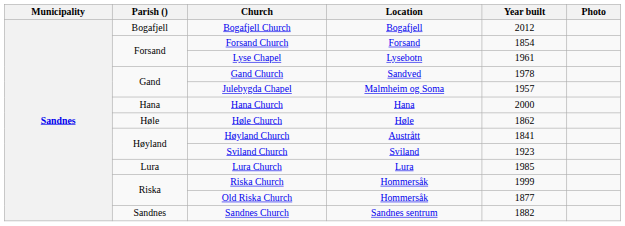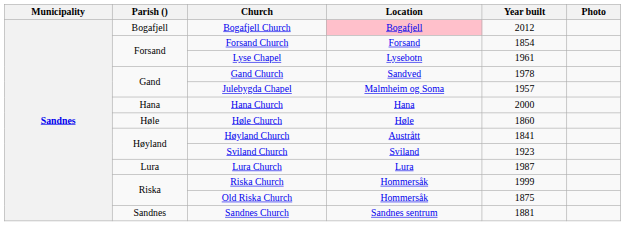 <table class="wikitable" style="text-align: center; width: 80%;">
 <tr>
 <th>Municipality</th>
 <th>Parish ()</th>
 <th>Church</th>
 <th>Location</th>
 <th>Year built</th>
 <th>Photo</th>
 </tr>
 <tr>
 <th rowspan="13"><a href='#'>Sandnes</a></th>
 <td rowspan="1">Bogafjell</td>
 <td><a href='#'>Bogafjell Church</a></td>
-<td><a href='#'>Bogafjell</a></td>
+<td style="background: pink;"><a href='#'>Bogafjell</a></td>
 <td>2012</td>
 <td></td>
 </tr>
 <tr>
 <td rowspan="2">Forsand</td>
 <td><a href='#'>Forsand Church</a></td>
 <td><a href='#'>Forsand</a></td>
 <td>1854</td>
 <td></td>
 </tr>
 <tr>
 <td><a href='#'>Lyse Chapel</a></td>
 <td><a href='#'>Lysebotn</a></td>
 <td>1961</td>
 <td></td>
 </tr>
 <tr>
 <td rowspan="2">Gand</td>
 <td><a href='#'>Gand Church</a></td>
 <td><a href='#'>Sandved</a></td>
 <td>1978</td>
 <td></td>
 </tr>
 <tr>
 <td><a href='#'>Julebygda Chapel</a></td>
 <td><a href='#'>Malmheim og Soma</a></td>
 <td>1957</td>
 <td></td>
 </tr>
 <tr>
 <td rowspan="1">Hana</td>
 <td><a href='#'>Hana Church</a></td>
 <td><a href='#'>Hana</a></td>
 <td>2000</td>
 <td></td>
 </tr>
 <tr>
 <td rowspan="1">Høle</td>
 <td><a href='#'>Høle Church</a></td>
 <td><a href='#'>Høle</a></td>
-<td>1862</td>
+<td>1860</td>
 <td></td>
 </tr>
 <tr>
 <td rowspan="2">Høyland</td>
 <td><a href='#'>Høyland Church</a></td>
 <td><a href='#'>Austrått</a></td>
 <td>1841</td>
 <td></td>
 </tr>
 <tr>
 <td><a href='#'>Sviland Church</a></td>
 <td><a href='#'>Sviland</a></td>
 <td>1923</td>
 <td></td>
 </tr>
 <tr>
 <td rowspan="1">Lura</td>
 <td><a href='#'>Lura Church</a></td>
 <td><a href='#'>Lura</a></td>
-<td>1985</td>
+<td>1987</td>
 <td></td>
 </tr>
 <tr>
 <td rowspan="2">Riska</td>
 <td><a href='#'>Riska Church</a></td>
 <td><a href='#'>Hommersåk</a></td>
 <td>1999</td>
 <td></td>
 </tr>
 <tr>
 <td><a href='#'>Old Riska Church</a></td>
 <td><a href='#'>Hommersåk</a></td>
-<td>1877</td>
+<td>1875</td>
 <td></td>
 </tr>
 <tr>
 <td rowspan="1">Sandnes</td>
 <td><a href='#'>Sandnes Church</a></td>
 <td><a href='#'>Sandnes sentrum</a></td>
-<td>1882</td>
+<td>1881</td>
 <td></td>
 </tr>
 </table>
